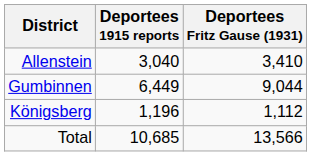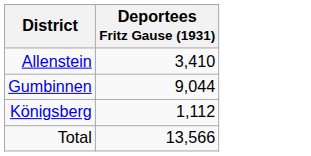 <table class="wikitable floatright" style="text-align:right">
 <tr>
 <th>District</th>
-<th>Deportees <br><small>1915 reports</small></th>
 <th>Deportees <br><small>Fritz Gause (1931)</small></th>
 </tr>
 <tr>
 <td><a href='#'>Allenstein</a></td>
-<td>3,040</td>
 <td>3,410</td>
 </tr>
 <tr>
 <td><a href='#'>Gumbinnen</a></td>
-<td>6,449</td>
 <td>9,044</td>
 </tr>
 <tr>
 <td><a href='#'>Königsberg</a></td>
-<td>1,196</td>
 <td>1,112</td>
 </tr>
 <tr>
 <td>Total</td>
-<td>10,685</td>
 <td>13,566</td>
 </tr>
 </table>
